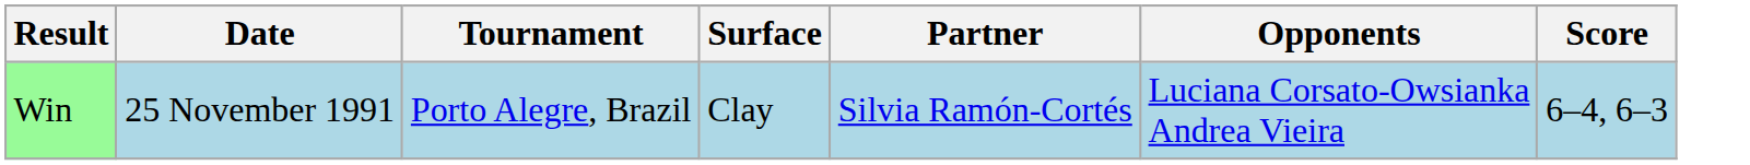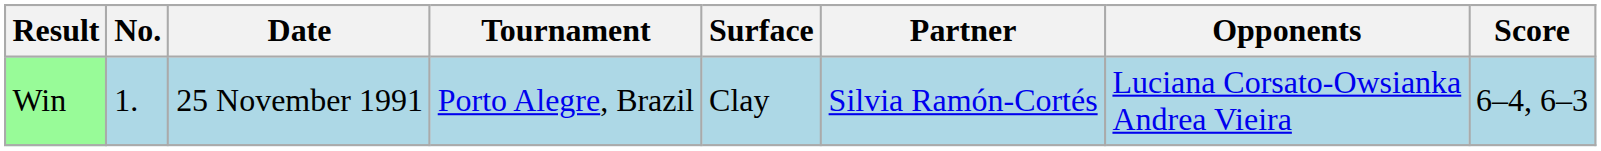 <table class="wikitable" style="font-size:97%">
 <tr>
 <th>Result</th>
+<th>No.</th>
 <th>Date</th>
 <th>Tournament</th>
 <th>Surface</th>
 <th>Partner</th>
 <th>Opponents</th>
 <th>Score</th>
 </tr>
 <tr bgcolor=lightblue>
 <td style="background:#98fb98;">Win</td>
+<td>1.</td>
 <td>25 November 1991</td>
 <td><a href='#'>Porto Alegre</a>, Brazil</td>
 <td>Clay</td>
 <td> <a href='#'>Silvia Ramón-Cortés</a></td>
 <td> <a href='#'>Luciana Corsato-Owsianka</a> <br>  <a href='#'>Andrea Vieira</a></td>
 <td>6–4, 6–3</td>
 </tr>
 </table>
